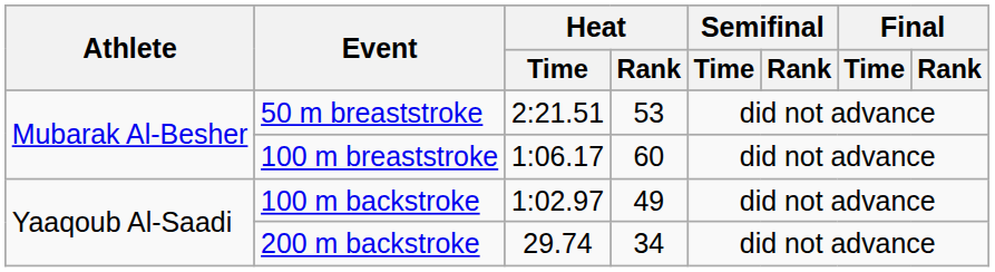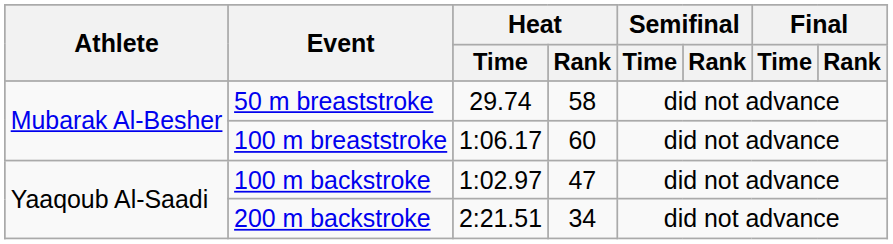 <table class=wikitable style="font-size:90%">
 <tr>
 <th rowspan="2">Athlete</th>
 <th rowspan="2">Event</th>
 <th colspan="2">Heat</th>
 <th colspan="2">Semifinal</th>
 <th colspan="2">Final</th>
 </tr>
 <tr style="font-size:95%">
 <th>Time</th>
 <th>Rank</th>
 <th>Time</th>
 <th>Rank</th>
 <th>Time</th>
 <th>Rank</th>
 </tr>
 <tr align=center>
 <td align=left rowspan=2><a href='#'>Mubarak Al-Besher</a></td>
 <td align=left><a href='#'>50 m breaststroke</a></td>
-<td>2:21.51</td>
-<td>53</td>
+<td>29.74</td>
+<td>58</td>
 <td colspan=4>did not advance</td>
 </tr>
 <tr align=center>
 <td align=left><a href='#'>100 m breaststroke</a></td>
 <td>1:06.17</td>
 <td>60</td>
 <td colspan=4>did not advance</td>
 </tr>
 <tr align=center>
 <td align=left rowspan=2>Yaaqoub Al-Saadi</td>
 <td align=left><a href='#'>100 m backstroke</a></td>
 <td>1:02.97</td>
-<td>49</td>
+<td>47</td>
 <td colspan=4>did not advance</td>
 </tr>
 <tr align=center>
 <td align=left><a href='#'>200 m backstroke</a></td>
-<td>29.74</td>
+<td>2:21.51</td>
 <td>34</td>
 <td colspan=4>did not advance</td>
 </tr>
 </table>
